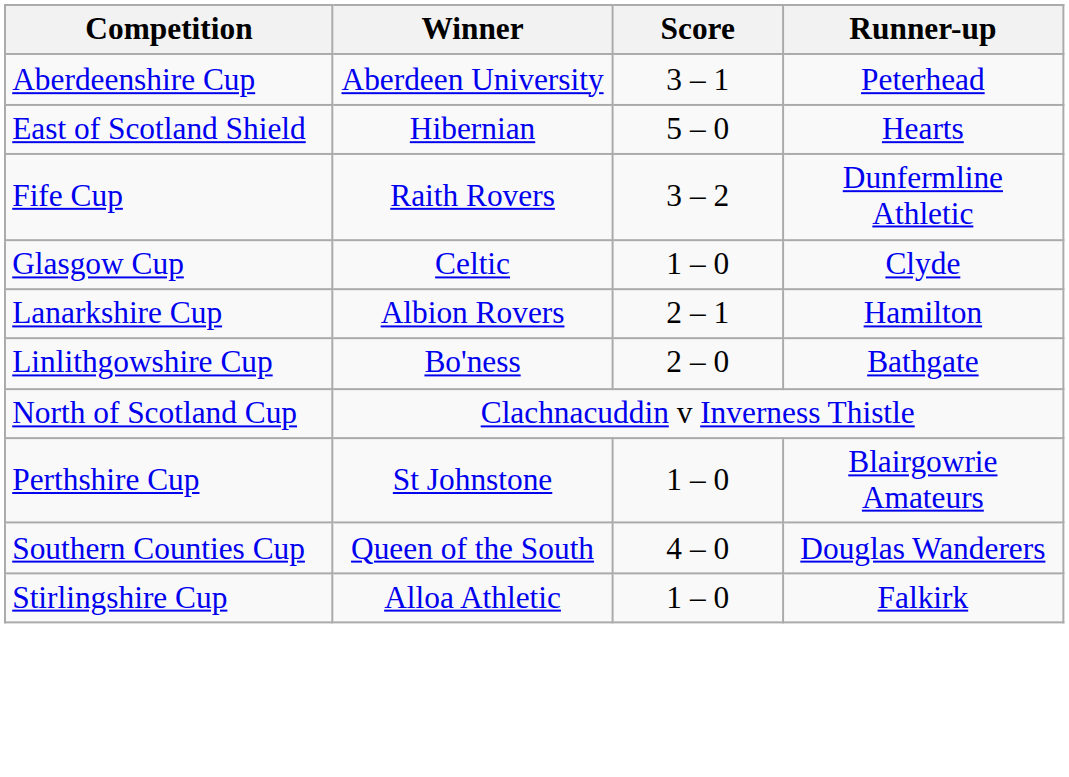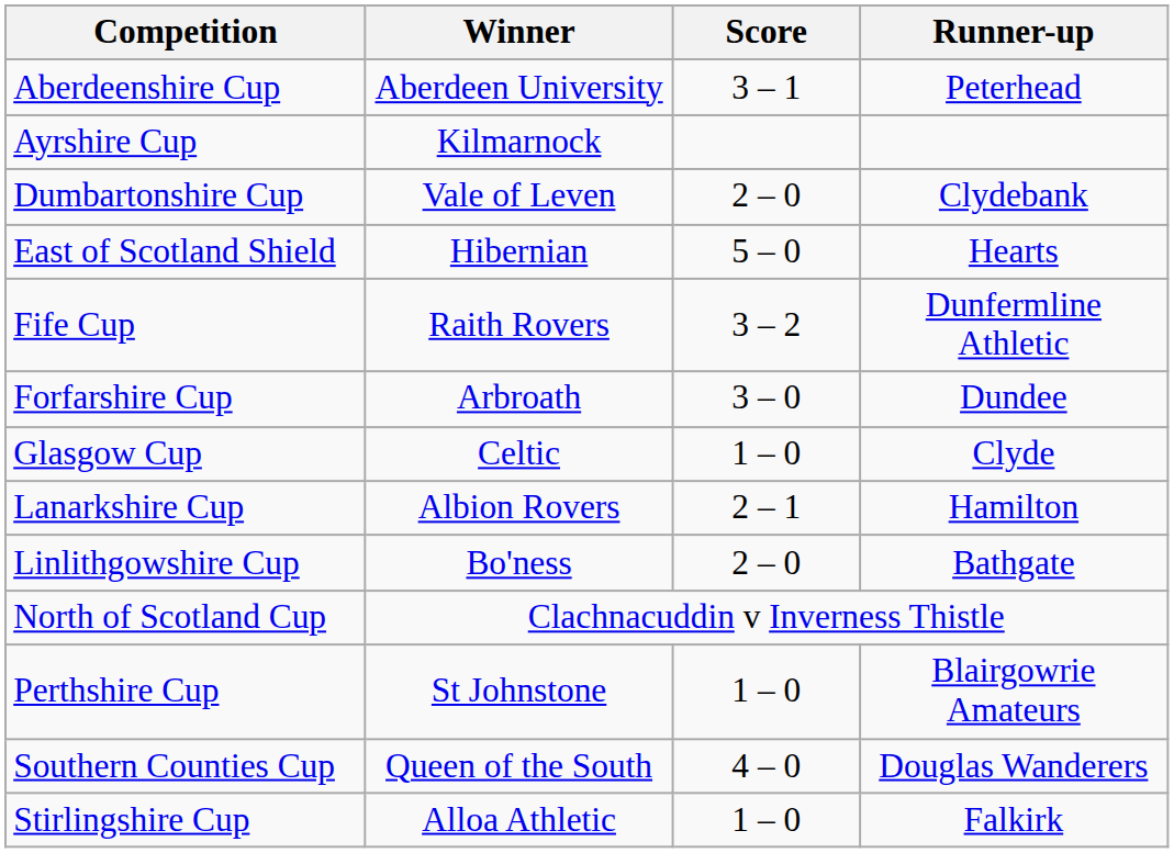 <table class="wikitable" style="text-align: center;">
 <tr>
 <th width=160>Competition</th>
 <th width=135>Winner</th>
 <th width=80>Score</th>
 <th width=135>Runner-up</th>
 </tr>
 <tr>
 <td align=left><a href='#'>Aberdeenshire Cup</a></td>
 <td><a href='#'>Aberdeen University</a></td>
 <td>3 – 1</td>
 <td><a href='#'>Peterhead</a></td>
 </tr>
 <tr>
+<td align=left><a href='#'>Ayrshire Cup</a></td>
+<td><a href='#'>Kilmarnock</a></td>
+<td></td>
+<td></td>
+</tr>
+<tr>
+<td align=left><a href='#'>Dumbartonshire Cup</a></td>
+<td><a href='#'>Vale of Leven</a></td>
+<td>2 – 0</td>
+<td><a href='#'>Clydebank</a></td>
+</tr>
+<tr>
 <td align=left><a href='#'>East of Scotland Shield</a></td>
 <td><a href='#'>Hibernian</a></td>
 <td>5 – 0</td>
 <td><a href='#'>Hearts</a></td>
 </tr>
 <tr>
 <td align=left><a href='#'>Fife Cup</a></td>
 <td><a href='#'>Raith Rovers</a></td>
 <td>3 – 2</td>
 <td><a href='#'>Dunfermline Athletic</a></td>
+</tr>
+<tr>
+<td align=left><a href='#'>Forfarshire Cup</a></td>
+<td><a href='#'>Arbroath</a></td>
+<td>3 – 0</td>
+<td><a href='#'>Dundee</a></td>
 </tr>
 <tr>
 <td align=left><a href='#'>Glasgow Cup</a></td>
 <td><a href='#'>Celtic</a></td>
 <td>1 – 0</td>
 <td><a href='#'>Clyde</a></td>
 </tr>
 <tr>
 <td align=left><a href='#'>Lanarkshire Cup</a></td>
 <td><a href='#'>Albion Rovers</a></td>
 <td>2 – 1</td>
 <td><a href='#'>Hamilton</a></td>
 </tr>
 <tr>
 <td align=left><a href='#'>Linlithgowshire Cup</a></td>
 <td><a href='#'>Bo'ness</a></td>
 <td>2 – 0</td>
 <td><a href='#'>Bathgate</a></td>
 </tr>
 <tr>
 <td align=left><a href='#'>North of Scotland Cup</a></td>
 <td colspan = 3><a href='#'>Clachnacuddin</a> v <a href='#'>Inverness Thistle</a></td>
 </tr>
 <tr>
 <td align=left><a href='#'>Perthshire Cup</a></td>
 <td><a href='#'>St Johnstone</a></td>
 <td>1 – 0</td>
 <td><a href='#'>Blairgowrie Amateurs</a></td>
 </tr>
 <tr>
 <td align=left><a href='#'>Southern Counties Cup</a></td>
 <td><a href='#'>Queen of the South</a></td>
 <td>4 – 0</td>
 <td><a href='#'>Douglas Wanderers</a></td>
 </tr>
 <tr>
 <td align=left><a href='#'>Stirlingshire Cup</a></td>
 <td><a href='#'>Alloa Athletic</a></td>
 <td>1 – 0</td>
 <td><a href='#'>Falkirk</a></td>
 </tr>
 </table>
